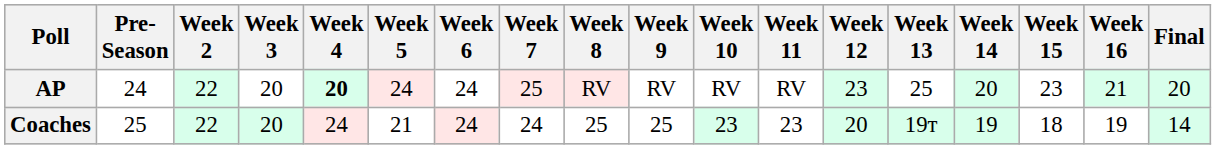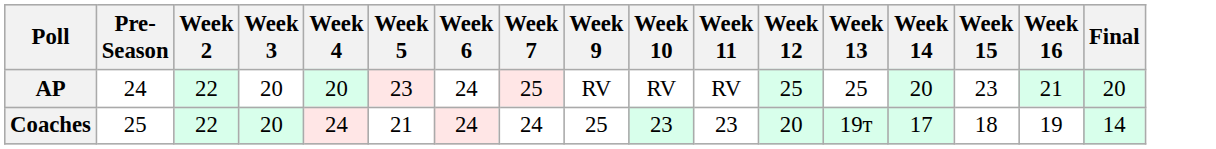 <table class="wikitable" style="white-space:nowrap;font-size:90%">
 <tr>
 <th>Poll</th>
 <th>Pre-<br>Season</th>
 <th>Week<br>2</th>
 <th>Week<br>3</th>
 <th>Week<br>4</th>
 <th>Week<br>5</th>
 <th>Week<br>6</th>
 <th>Week<br>7</th>
-<th>Week<br>8</th>
 <th>Week<br>9</th>
 <th>Week<br>10</th>
 <th>Week<br>11</th>
 <th>Week<br>12</th>
 <th>Week<br>13</th>
 <th>Week<br>14</th>
 <th>Week<br>15</th>
 <th>Week<br>16</th>
 <th>Final</th>
 </tr>
 <tr style="text-align:center;">
 <th>AP</th>
 <td style="background:#FFF;">24</td>
 <td style="background:#D8FFEB;">22</td>
 <td style="background:#FFF;">20</td>
-<td style="background:#D8FFEB;"><strong>20</strong></td>
-<td style="background:#FFE6E6;">24</td>
+<td style="background:#D8FFEB;">20</td>
+<td style="background:#FFE6E6;">23</td>
 <td style="background:#FFF;">24</td>
 <td style="background:#FFE6E6;">25</td>
-<td style="background:#FFE6E6;">RV</td>
 <td style="background:#FFF;">RV</td>
 <td style="background:#FFF;">RV</td>
 <td style="background:#FFF;">RV</td>
-<td style="background:#D8FFEB;">23</td>
+<td style="background:#D8FFEB;">25</td>
 <td style="background:#FFF;">25</td>
 <td style="background:#D8FFEB;">20</td>
 <td style="background:#FFF;">23</td>
 <td style="background:#D8FFEB;">21</td>
 <td style="background:#D8FFEB;">20</td>
 </tr>
 <tr style="text-align:center;">
 <th>Coaches</th>
 <td style="background:#FFF;">25</td>
 <td style="background:#D8FFEB;">22</td>
 <td style="background:#D8FFEB;">20</td>
 <td style="background:#FFE6E6;">24</td>
 <td style="background:#FFF;">21</td>
 <td style="background:#FFE6E6;">24</td>
 <td style="background:#FFF;">24</td>
 <td style="background:#FFF;">25</td>
-<td style="background:#FFF;">25</td>
 <td style="background:#D8FFEB;">23</td>
 <td style="background:#FFF;">23</td>
 <td style="background:#D8FFEB;">20</td>
 <td style="background:#D8FFEB;">19т</td>
-<td style="background:#D8FFEB;">19</td>
+<td style="background:#D8FFEB;">17</td>
 <td style="background:#FFF;">18</td>
 <td style="background:#FFF;">19</td>
 <td style="background:#D8FFEB;">14</td>
 </tr>
 </table>
